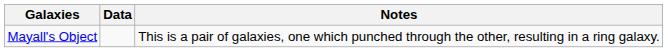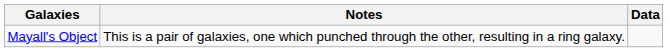 <table class="wikitable">
 <tr>
 <th>Galaxies</th>
+<th>Notes</th>
 <th>Data</th>
-<th>Notes</th>
 </tr>
 <tr>
 <td><a href='#'>Mayall's Object</a></td>
+<td>This is a pair of galaxies, one which punched through the other, resulting in a ring galaxy.</td>
 <td></td>
-<td>This is a pair of galaxies, one which punched through the other, resulting in a ring galaxy.</td>
 </tr>
 </table>
